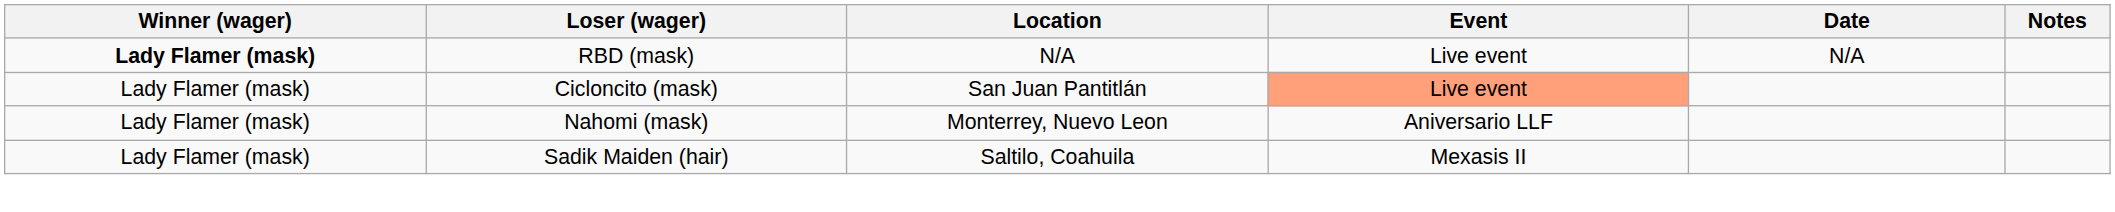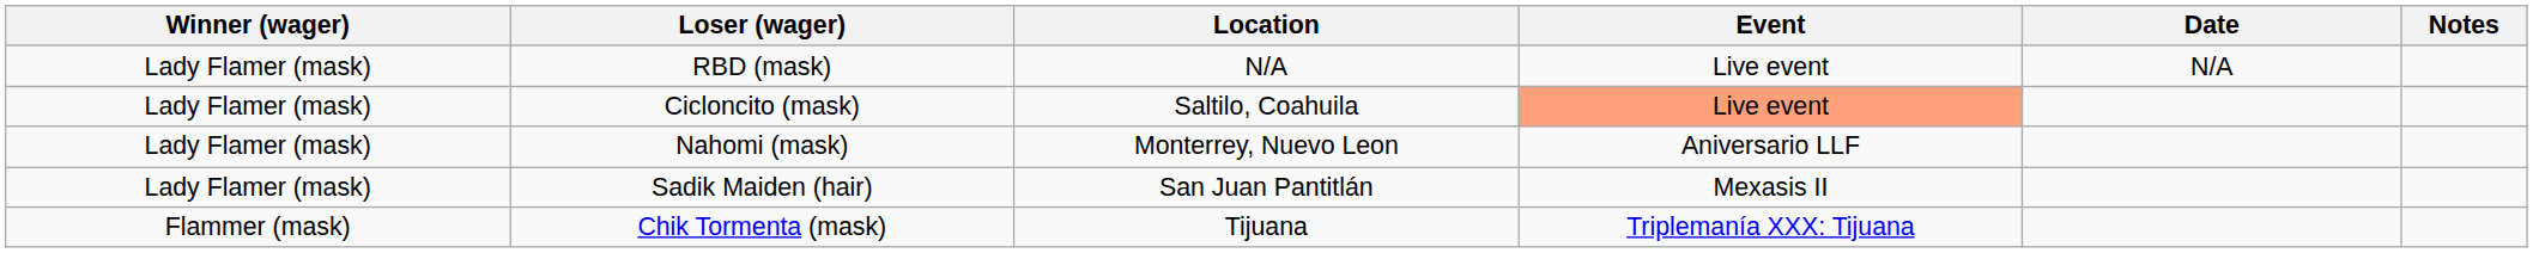 <table class="wikitable sortable" width=100%  style="text-align: center">
 <tr>
 <th width=20% scope="col">Winner (wager)</th>
 <th width=20% scope="col">Loser (wager)</th>
 <th width=20% scope="col">Location</th>
 <th width=20% scope="col">Event</th>
 <th width=15% scope="col">Date</th>
 <th class="unsortable" width=5% scope="col">Notes</th>
 </tr>
 <tr>
-<td><strong>Lady Flamer (mask)</strong></td>
+<td>Lady Flamer (mask)</td>
 <td>RBD (mask)</td>
 <td>N/A</td>
 <td>Live event</td>
 <td>N/A</td>
 <td> </td>
 </tr>
 <tr>
 <td>Lady Flamer (mask)</td>
 <td>Cicloncito (mask)</td>
-<td>San Juan Pantitlán</td>
+<td>Saltilo, Coahuila</td>
 <td style="background: lightsalmon;">Live event</td>
 <td></td>
 <td></td>
 </tr>
 <tr>
 <td>Lady Flamer (mask)</td>
 <td>Nahomi  (mask)</td>
 <td>Monterrey, Nuevo Leon</td>
 <td>Aniversario LLF</td>
 <td></td>
 <td></td>
 </tr>
 <tr>
 <td>Lady Flamer (mask)</td>
 <td>Sadik Maiden (hair)</td>
-<td>Saltilo, Coahuila</td>
+<td>San Juan Pantitlán</td>
 <td>Mexasis II</td>
 <td></td>
 <td></td>
 </tr>
+<tr>
+<td>Flammer (mask)</td>
+<td><a href='#'>Chik Tormenta</a> (mask)</td>
+<td>Tijuana</td>
+<td><a href='#'>Triplemanía XXX: Tijuana</a></td>
+<td></td>
+<td></td>
+</tr>
 </table>
